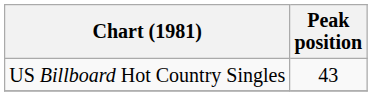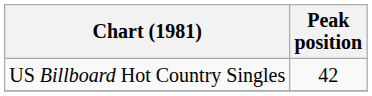 <table class="wikitable">
 <tr>
 <th>Chart (1981)</th>
 <th>Peak<br>position</th>
 </tr>
 <tr>
 <td>US <em>Billboard</em> Hot Country Singles</td>
-<td style="text-align:center;">43</td>
+<td style="text-align:center;">42</td>
 </tr>
 <tr>
 </tr>
 </table>
